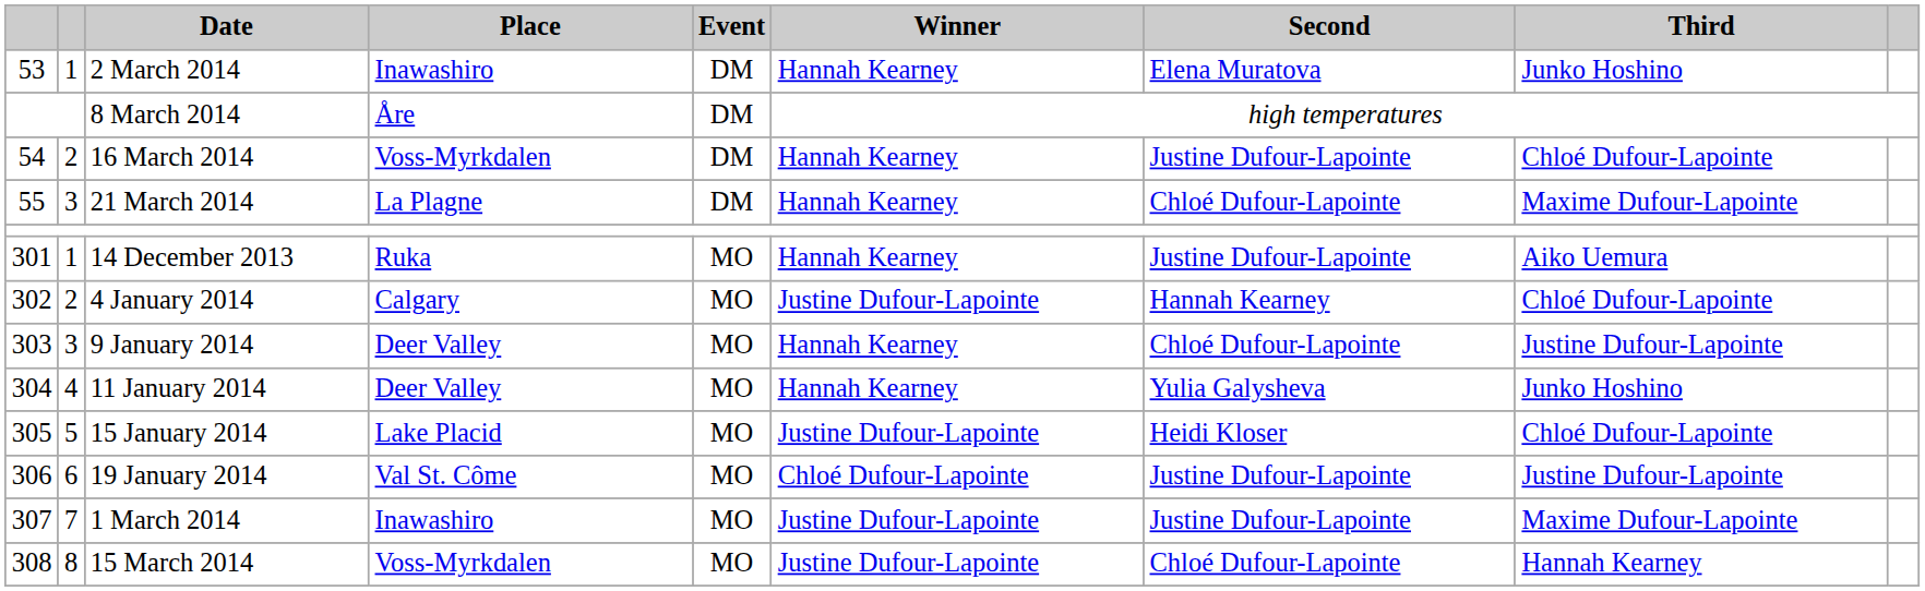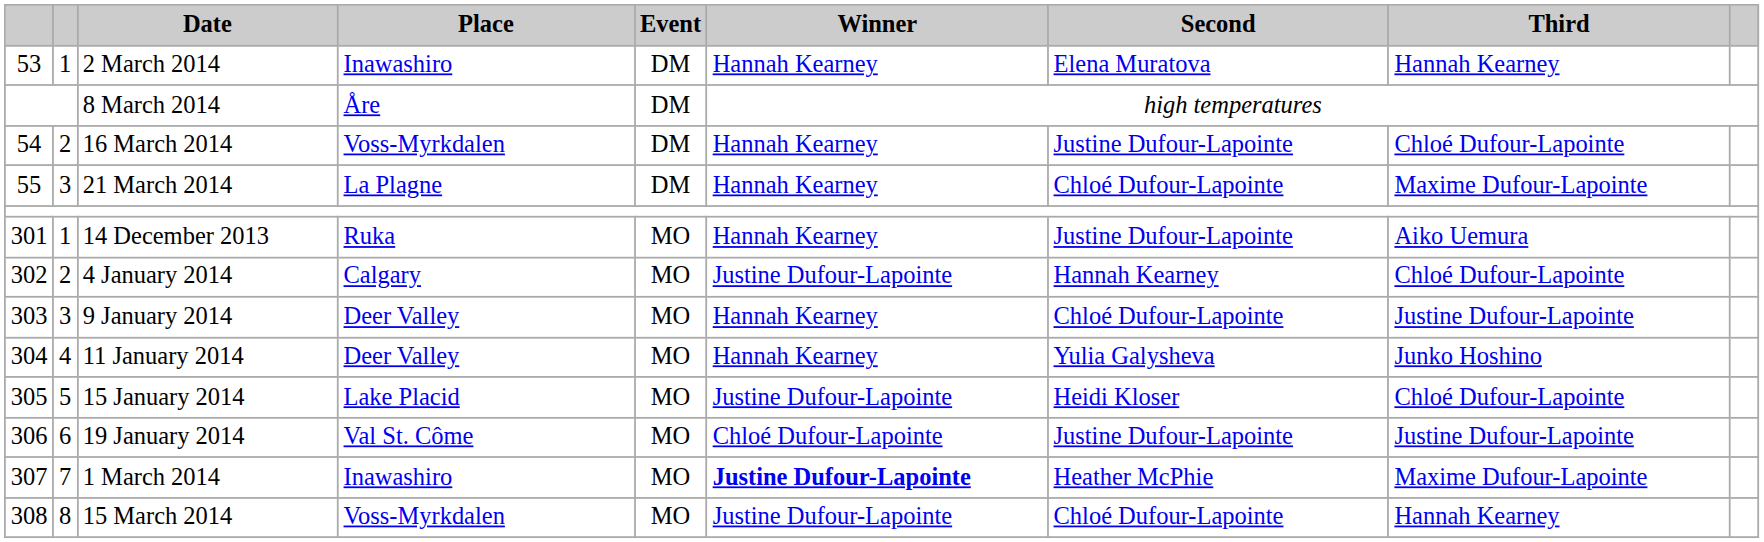 <table class="wikitable plainrowheaders" style="background:#fff; font-size:86%; line-height:16px; border:grey solid 1px; border-collapse:collapse;">
 <tr style="background:#ccc; text-align:center;">
 <th scope="col" style="background:#ccc; width=20 px;"></th>
 <th scope="col" style="background:#ccc; width=30 px;"></th>
 <th scope="col" style="background:#ccc; width:140px;">Date</th>
 <th scope="col" style="background:#ccc; width:160px;">Place</th>
 <th scope="col" style="background:#ccc; width:15px;">Event</th>
 <th scope="col" style="background:#ccc; width:185px;">Winner</th>
 <th scope="col" style="background:#ccc; width:185px;">Second</th>
 <th scope="col" style="background:#ccc; width:185px;">Third</th>
 <th scope="col" style="background:#ccc; width:10px;"></th>
 </tr>
 <tr>
 <td align=center>53</td>
 <td align=center>1</td>
 <td>2 March 2014</td>
 <td> <a href='#'>Inawashiro</a></td>
 <td align=center>DM</td>
 <td> <a href='#'>Hannah Kearney</a></td>
 <td> <a href='#'>Elena Muratova</a></td>
-<td> <a href='#'>Junko Hoshino</a></td>
+<td> <a href='#'>Hannah Kearney</a></td>
 <td></td>
 </tr>
 <tr>
 <td colspan=2></td>
 <td>8 March 2014</td>
 <td> <a href='#'>Åre</a></td>
 <td align=center>DM</td>
 <td colspan=4 align=center><em>high temperatures</em></td>
 </tr>
 <tr>
 <td align=center>54</td>
 <td align=center>2</td>
 <td>16 March 2014</td>
 <td> <a href='#'>Voss-Myrkdalen</a></td>
 <td align=center>DM</td>
 <td> <a href='#'>Hannah Kearney</a></td>
 <td> <a href='#'>Justine Dufour-Lapointe</a></td>
 <td> <a href='#'>Chloé Dufour-Lapointe</a></td>
 <td></td>
 </tr>
 <tr>
 <td align=center>55</td>
 <td align=center>3</td>
 <td>21 March 2014</td>
 <td> <a href='#'>La Plagne</a></td>
 <td align=center>DM</td>
 <td> <a href='#'>Hannah Kearney</a></td>
 <td> <a href='#'>Chloé Dufour-Lapointe</a></td>
 <td> <a href='#'>Maxime Dufour-Lapointe</a></td>
 <td></td>
 </tr>
 <tr>
 <td colspan=9></td>
 </tr>
 <tr>
 <td align=center>301</td>
 <td align=center>1</td>
 <td>14 December 2013</td>
 <td> <a href='#'>Ruka</a></td>
 <td align=center>MO</td>
 <td> <a href='#'>Hannah Kearney</a></td>
 <td> <a href='#'>Justine Dufour-Lapointe</a></td>
 <td> <a href='#'>Aiko Uemura</a></td>
 <td></td>
 </tr>
 <tr>
 <td align=center>302</td>
 <td align=center>2</td>
 <td>4 January 2014</td>
 <td> <a href='#'>Calgary</a></td>
 <td align=center>MO</td>
 <td> <a href='#'>Justine Dufour-Lapointe</a></td>
 <td> <a href='#'>Hannah Kearney</a></td>
 <td> <a href='#'>Chloé Dufour-Lapointe</a></td>
 <td></td>
 </tr>
 <tr>
 <td align=center>303</td>
 <td align=center>3</td>
 <td>9 January 2014</td>
 <td> <a href='#'>Deer Valley</a></td>
 <td align=center>MO</td>
 <td> <a href='#'>Hannah Kearney</a></td>
 <td> <a href='#'>Chloé Dufour-Lapointe</a></td>
 <td> <a href='#'>Justine Dufour-Lapointe</a></td>
 <td></td>
 </tr>
 <tr>
 <td align=center>304</td>
 <td align=center>4</td>
 <td>11 January 2014</td>
 <td> <a href='#'>Deer Valley</a></td>
 <td align=center>MO</td>
 <td> <a href='#'>Hannah Kearney</a></td>
 <td> <a href='#'>Yulia Galysheva</a></td>
 <td> <a href='#'>Junko Hoshino</a></td>
 <td></td>
 </tr>
 <tr>
 <td align=center>305</td>
 <td align=center>5</td>
 <td>15 January 2014</td>
 <td> <a href='#'>Lake Placid</a></td>
 <td align=center>MO</td>
 <td> <a href='#'>Justine Dufour-Lapointe</a></td>
 <td> <a href='#'>Heidi Kloser</a></td>
 <td> <a href='#'>Chloé Dufour-Lapointe</a></td>
 <td></td>
 </tr>
 <tr>
 <td align=center>306</td>
 <td align=center>6</td>
 <td>19 January 2014</td>
 <td> <a href='#'>Val St. Côme</a></td>
 <td align=center>MO</td>
 <td> <a href='#'>Chloé Dufour-Lapointe</a></td>
 <td> <a href='#'>Justine Dufour-Lapointe</a></td>
 <td> <a href='#'>Justine Dufour-Lapointe</a></td>
 <td></td>
 </tr>
 <tr>
 <td align=center>307</td>
 <td align=center>7</td>
 <td>1 March 2014</td>
 <td> <a href='#'>Inawashiro</a></td>
 <td align=center>MO</td>
-<td> <a href='#'>Justine Dufour-Lapointe</a></td>
-<td> <a href='#'>Justine Dufour-Lapointe</a></td>
+<td><strong> <a href='#'>Justine Dufour-Lapointe</a></strong></td>
+<td> <a href='#'>Heather McPhie</a></td>
 <td> <a href='#'>Maxime Dufour-Lapointe</a></td>
 <td></td>
 </tr>
 <tr>
 <td align=center>308</td>
 <td align=center>8</td>
 <td>15 March 2014</td>
 <td> <a href='#'>Voss-Myrkdalen</a></td>
 <td align=center>MO</td>
 <td> <a href='#'>Justine Dufour-Lapointe</a></td>
 <td> <a href='#'>Chloé Dufour-Lapointe</a></td>
 <td> <a href='#'>Hannah Kearney</a></td>
 <td></td>
 </tr>
 </table>
